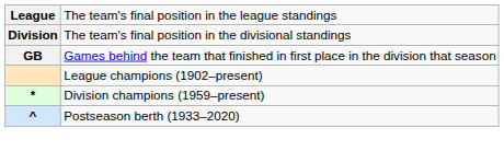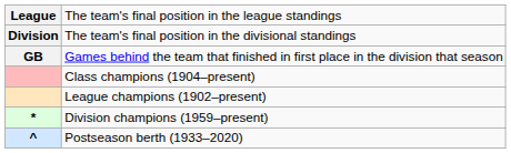 <table class="wikitable plainrowheaders" style="font-size:85%">
 <tr>
 <th scope="row" style="text-align:center"><strong>League</strong></th>
 <td>The team's final position in the league standings</td>
 </tr>
 <tr>
 <th scope="row" style="text-align:center"><strong>Division</strong></th>
 <td>The team's final position in the divisional standings</td>
 </tr>
 <tr>
 <th scope="row" style="text-align:center"><strong>GB</strong></th>
 <td><a href='#'>Games behind</a> the team that finished in first place in the division that season</td>
 </tr>
 <tr>
+<th scope="row" style="text-align:center; background-color:#FFBBBB"></th>
+<td>Class champions (1904–present)</td>
+</tr>
+<tr>
 <th scope="row" style="text-align:center; background-color:#FFE6BD"></th>
 <td>League champions (1902–present)</td>
 </tr>
 <tr>
 <th scope="row" style="text-align:center; background-color:#DDFFDD">*</th>
 <td>Division champions (1959–present)</td>
 </tr>
 <tr>
 <th scope="row" style="text-align:center; background-color:#D0E7FF">^</th>
 <td>Postseason berth (1933–2020)</td>
 </tr>
 </table>
